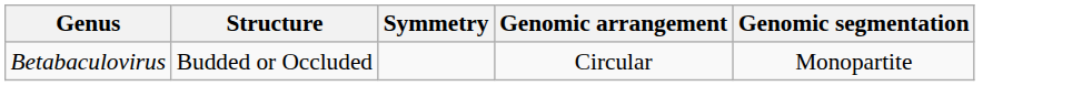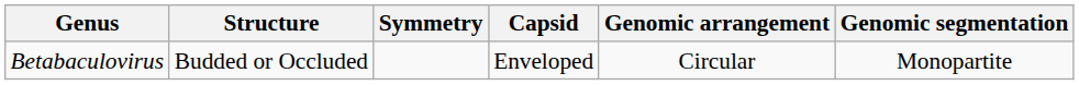 <table class="wikitable sortable" style="text-align:center">
 <tr>
 <th>Genus</th>
 <th>Structure</th>
 <th>Symmetry</th>
+<th>Capsid</th>
 <th>Genomic arrangement</th>
 <th>Genomic segmentation</th>
 </tr>
 <tr>
 <td><em>Betabaculovirus</em></td>
 <td>Budded or Occluded</td>
 <td></td>
+<td>Enveloped</td>
 <td>Circular</td>
 <td>Monopartite</td>
 </tr>
 </table>
